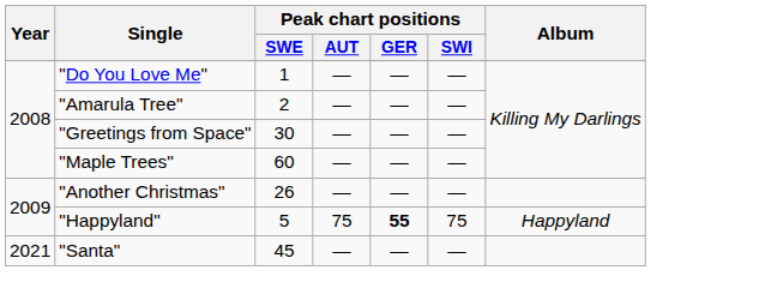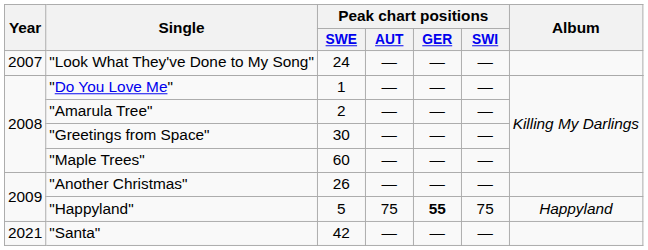 <table class="wikitable" style=text-align:center;>
 <tr>
 <th rowspan="2">Year</th>
 <th rowspan="2">Single</th>
 <th colspan="4">Peak chart positions</th>
 <th rowspan="2">Album</th>
 </tr>
 <tr>
 <th style="width:3em;font-size:90%"><a href='#'>SWE</a></th>
 <th style="width:3em;font-size:90%"><a href='#'>AUT</a></th>
 <th style="width:3em;font-size:90%"><a href='#'>GER</a></th>
 <th style="width:3em;font-size:90%"><a href='#'>SWI</a></th>
+</tr>
+<tr>
+<td rowspan=1>2007</td>
+<td align="left">"Look What They've Done to My Song"</td>
+<td>24</td>
+<td>—</td>
+<td>—</td>
+<td>—</td>
+<td align="center"></td>
 </tr>
 <tr>
 </tr>
 <tr>
 <td rowspan=4>2008</td>
 <td align="left">"<a href='#'>Do You Love Me</a>"</td>
 <td>1</td>
 <td>—</td>
 <td>—</td>
 <td>—</td>
 <td align="center" rowspan=4><em>Killing My Darlings</em></td>
 </tr>
 <tr>
 <td align="left">"Amarula Tree"</td>
 <td>2</td>
 <td>—</td>
 <td>—</td>
 <td>—</td>
 </tr>
 <tr>
 <td align="left">"Greetings from Space"</td>
 <td>30</td>
 <td>—</td>
 <td>—</td>
 <td>—</td>
 </tr>
 <tr>
 <td align="left">"Maple Trees"</td>
 <td>60</td>
 <td>—</td>
 <td>—</td>
 <td>—</td>
 </tr>
 <tr>
 <td rowspan=2>2009</td>
 <td align="left">"Another Christmas"</td>
 <td>26</td>
 <td>—</td>
 <td>—</td>
 <td>—</td>
 <td align="center"></td>
 </tr>
 <tr>
 <td align="left">"Happyland"</td>
 <td>5</td>
 <td>75</td>
 <td><strong>55</strong></td>
 <td>75</td>
 <td align="center"><em>Happyland</em></td>
 </tr>
 <tr>
 <td>2021</td>
 <td align="left">"Santa"</td>
-<td>45<br></td>
+<td>42<br></td>
 <td>—</td>
 <td>—</td>
 <td>—</td>
 <td></td>
 </tr>
 </table>
